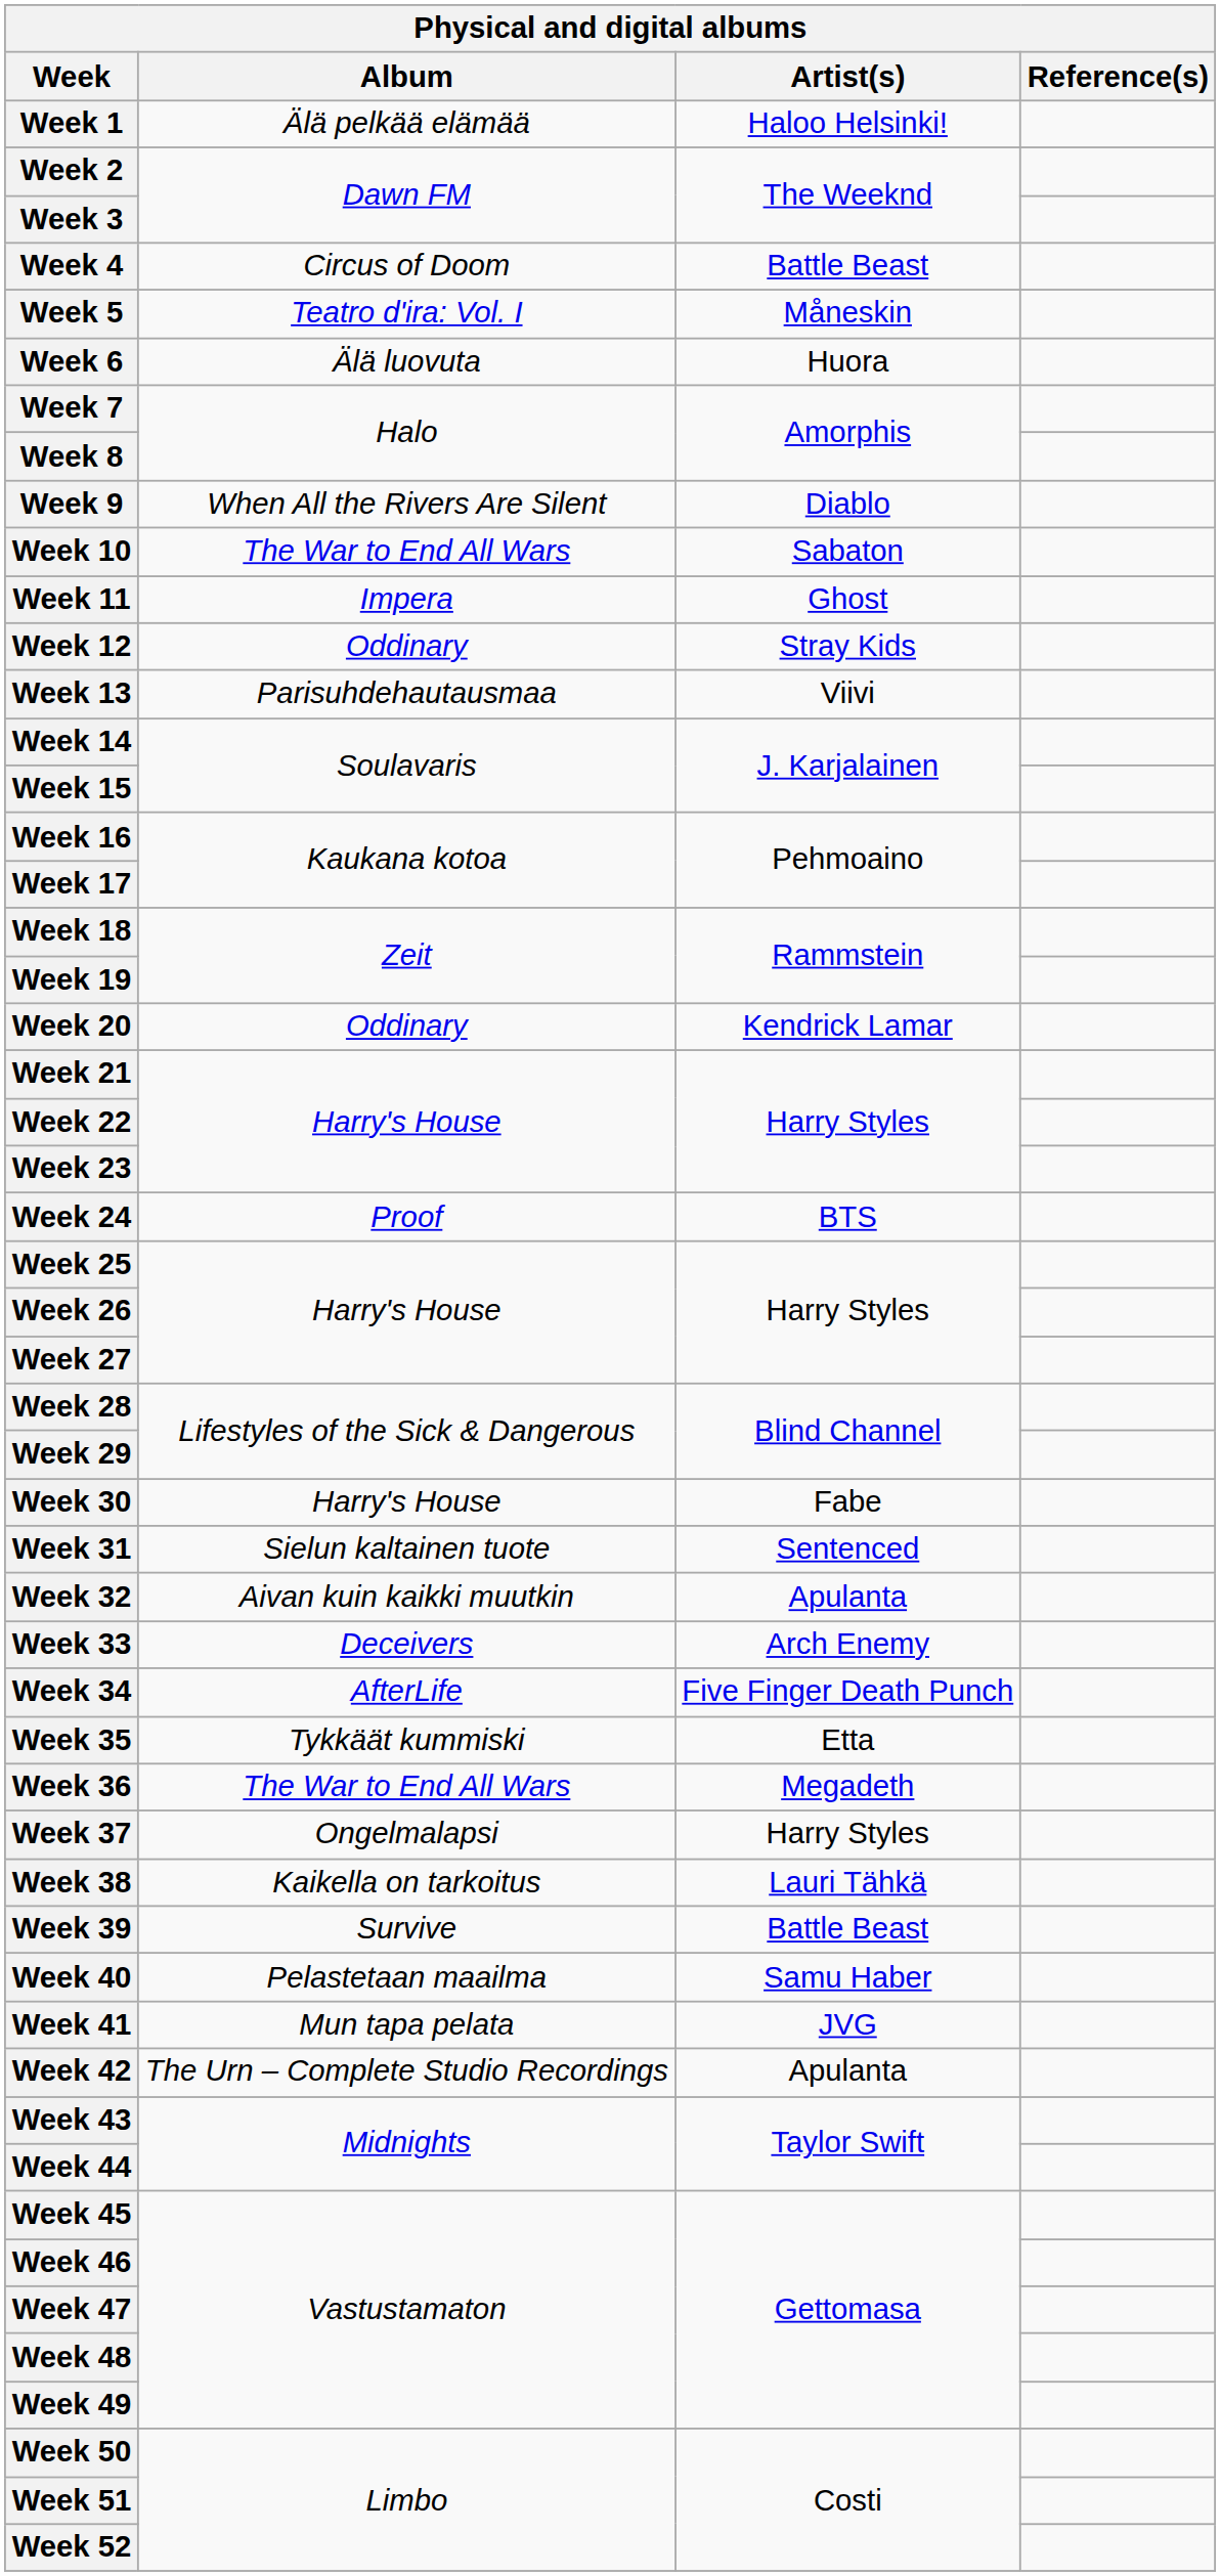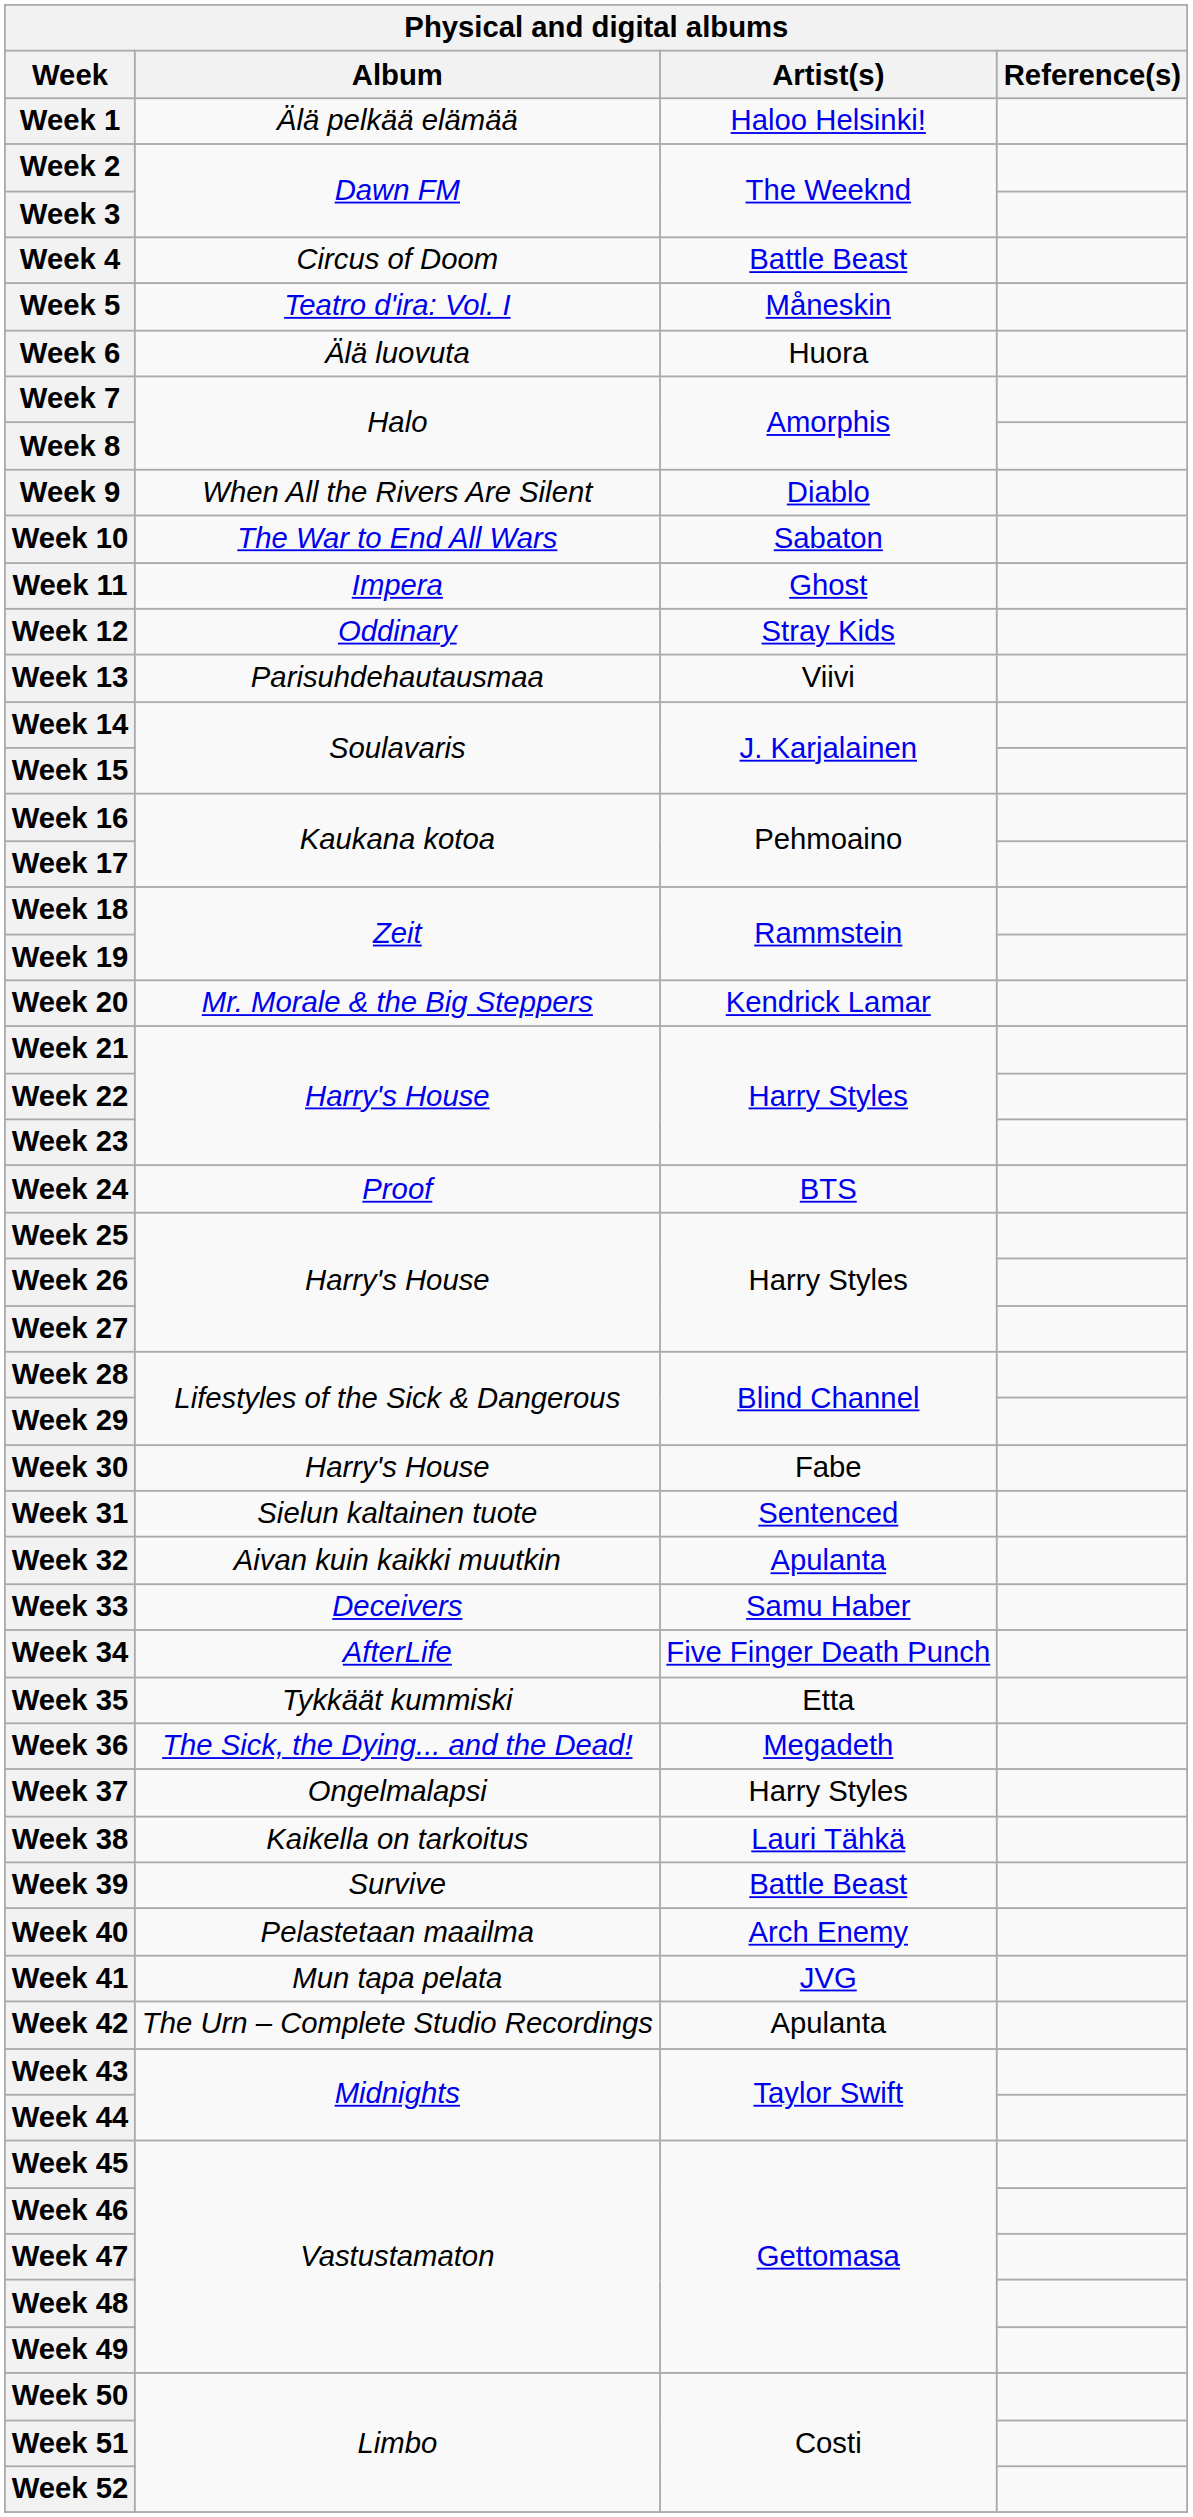 <table class="wikitable plainrowheaders" style="text-align:center">
 <tr>
 <th colspan="4">Physical and digital albums</th>
 </tr>
 <tr>
 <th>Week</th>
 <th>Album</th>
 <th>Artist(s)</th>
 <th>Reference(s)</th>
 </tr>
 <tr>
 <th scope="row">Week 1</th>
 <td><em>Älä pelkää elämää</em></td>
 <td><a href='#'>Haloo Helsinki!</a></td>
 <td></td>
 </tr>
 <tr>
 <th scope="row">Week 2</th>
 <td rowspan="2"><em><a href='#'>Dawn FM</a></em></td>
 <td rowspan="2"><a href='#'>The Weeknd</a></td>
 <td></td>
 </tr>
 <tr>
 <th scope="row">Week 3</th>
 <td></td>
 </tr>
 <tr>
 <th scope="row">Week 4</th>
 <td><em>Circus of Doom</em></td>
 <td><a href='#'>Battle Beast</a></td>
 <td></td>
 </tr>
 <tr>
 <th scope="row">Week 5</th>
 <td><em><a href='#'>Teatro d'ira: Vol. I</a></em></td>
 <td><a href='#'>Måneskin</a></td>
 <td></td>
 </tr>
 <tr>
 <th scope="row">Week 6</th>
 <td><em>Älä luovuta</em></td>
 <td>Huora</td>
 <td></td>
 </tr>
 <tr>
 <th scope="row">Week 7</th>
 <td rowspan="2"><em>Halo</em></td>
 <td rowspan="2"><a href='#'>Amorphis</a></td>
 <td></td>
 </tr>
 <tr>
 <th scope="row">Week 8</th>
 <td></td>
 </tr>
 <tr>
 <th scope="row">Week 9</th>
 <td><em>When All the Rivers Are Silent</em></td>
 <td><a href='#'>Diablo</a></td>
 <td></td>
 </tr>
 <tr>
 <th scope="row">Week 10</th>
 <td><em><a href='#'>The War to End All Wars</a></em></td>
 <td><a href='#'>Sabaton</a></td>
 <td></td>
 </tr>
 <tr>
 <th scope="row">Week 11</th>
 <td><em><a href='#'>Impera</a></em></td>
 <td><a href='#'>Ghost</a></td>
 <td></td>
 </tr>
 <tr>
 <th scope="row">Week 12</th>
 <td><em><a href='#'>Oddinary</a></em></td>
 <td><a href='#'>Stray Kids</a></td>
 <td></td>
 </tr>
 <tr>
 <th scope="row">Week 13</th>
 <td><em>Parisuhdehautausmaa</em></td>
 <td>Viivi</td>
 <td></td>
 </tr>
 <tr>
 <th scope="row">Week 14</th>
 <td rowspan="2"><em>Soulavaris</em></td>
 <td rowspan="2"><a href='#'>J. Karjalainen</a></td>
 <td></td>
 </tr>
 <tr>
 <th scope="row">Week 15</th>
 <td></td>
 </tr>
 <tr>
 <th scope="row">Week 16</th>
 <td rowspan="2"><em>Kaukana kotoa</em></td>
 <td rowspan="2">Pehmoaino</td>
 <td></td>
 </tr>
 <tr>
 <th scope="row">Week 17</th>
 <td></td>
 </tr>
 <tr>
 <th scope="row">Week 18</th>
 <td rowspan="2"><em><a href='#'>Zeit</a></em></td>
 <td rowspan="2"><a href='#'>Rammstein</a></td>
 <td></td>
 </tr>
 <tr>
 <th scope="row">Week 19</th>
 <td></td>
 </tr>
 <tr>
 <th scope="row">Week 20</th>
-<td><em><a href='#'>Oddinary</a></em></td>
+<td><em><a href='#'>Mr. Morale & the Big Steppers</a></em></td>
 <td><a href='#'>Kendrick Lamar</a></td>
 <td></td>
 </tr>
 <tr>
 <th scope="row">Week 21</th>
 <td rowspan="3"><em><a href='#'>Harry's House</a></em></td>
 <td rowspan="3"><a href='#'>Harry Styles</a></td>
 <td></td>
 </tr>
 <tr>
 <th scope="row">Week 22</th>
 <td></td>
 </tr>
 <tr>
 <th scope="row">Week 23</th>
 <td></td>
 </tr>
 <tr>
 <th scope="row">Week 24</th>
 <td><em><a href='#'>Proof</a></em></td>
 <td><a href='#'>BTS</a></td>
 <td></td>
 </tr>
 <tr>
 <th scope="row">Week 25</th>
 <td rowspan="3"><em>Harry's House</em></td>
 <td rowspan="3">Harry Styles</td>
 <td></td>
 </tr>
 <tr>
 <th scope="row">Week 26</th>
 <td></td>
 </tr>
 <tr>
 <th scope="row">Week 27</th>
 <td></td>
 </tr>
 <tr>
 <th scope="row">Week 28</th>
 <td rowspan="2"><em>Lifestyles of the Sick & Dangerous</em></td>
 <td rowspan="2"><a href='#'>Blind Channel</a></td>
 <td></td>
 </tr>
 <tr>
 <th scope="row">Week 29</th>
 <td></td>
 </tr>
 <tr>
 <th scope="row">Week 30</th>
 <td><em>Harry's House</em></td>
 <td>Fabe</td>
 <td></td>
 </tr>
 <tr>
 <th scope="row">Week 31</th>
 <td><em>Sielun kaltainen tuote</em></td>
 <td><a href='#'>Sentenced</a></td>
 <td></td>
 </tr>
 <tr>
 <th scope="row">Week 32</th>
 <td><em>Aivan kuin kaikki muutkin</em></td>
 <td><a href='#'>Apulanta</a></td>
 <td></td>
 </tr>
 <tr>
 <th scope="row">Week 33</th>
 <td><em><a href='#'>Deceivers</a></em></td>
-<td><a href='#'>Arch Enemy</a></td>
+<td><a href='#'>Samu Haber</a></td>
 <td></td>
 </tr>
 <tr>
 <th scope="row">Week 34</th>
 <td><em><a href='#'>AfterLife</a></em></td>
 <td><a href='#'>Five Finger Death Punch</a></td>
 <td></td>
 </tr>
 <tr>
 <th scope="row">Week 35</th>
 <td><em>Tykkäät kummiski</em></td>
 <td>Etta</td>
 <td></td>
 </tr>
 <tr>
 <th scope="row">Week 36</th>
-<td><em><a href='#'>The War to End All Wars</a></em></td>
+<td><em><a href='#'>The Sick, the Dying... and the Dead!</a></em></td>
 <td><a href='#'>Megadeth</a></td>
 <td></td>
 </tr>
 <tr>
 <th scope="row">Week 37</th>
 <td><em>Ongelmalapsi</em></td>
 <td>Harry Styles</td>
 <td></td>
 </tr>
 <tr>
 <th scope="row">Week 38</th>
 <td><em>Kaikella on tarkoitus</em></td>
 <td><a href='#'>Lauri Tähkä</a></td>
 <td></td>
 </tr>
 <tr>
 <th scope="row">Week 39</th>
 <td><em>Survive</em></td>
 <td><a href='#'>Battle Beast</a></td>
 <td></td>
 </tr>
 <tr>
 <th scope="row">Week 40</th>
 <td><em>Pelastetaan maailma</em></td>
-<td><a href='#'>Samu Haber</a></td>
+<td><a href='#'>Arch Enemy</a></td>
 <td></td>
 </tr>
 <tr>
 <th scope="row">Week 41</th>
 <td><em>Mun tapa pelata</em></td>
 <td><a href='#'>JVG</a></td>
 <td></td>
 </tr>
 <tr>
 <th scope="row">Week 42</th>
 <td><em>The Urn – Complete Studio Recordings</em></td>
 <td>Apulanta</td>
 <td></td>
 </tr>
 <tr>
 <th scope="row">Week 43</th>
 <td rowspan="2"><em><a href='#'>Midnights</a></em></td>
 <td rowspan="2"><a href='#'>Taylor Swift</a></td>
 <td></td>
 </tr>
 <tr>
 <th scope="row">Week 44</th>
 <td></td>
 </tr>
 <tr>
 <th scope="row">Week 45</th>
 <td rowspan="5"><em>Vastustamaton</em></td>
 <td rowspan="5"><a href='#'>Gettomasa</a></td>
 <td></td>
 </tr>
 <tr>
 <th scope="row">Week 46</th>
 <td></td>
 </tr>
 <tr>
 <th scope="row">Week 47</th>
 <td></td>
 </tr>
 <tr>
 <th scope="row">Week 48</th>
 <td></td>
 </tr>
 <tr>
 <th scope="row">Week 49</th>
 <td></td>
 </tr>
 <tr>
 <th scope="row">Week 50</th>
 <td rowspan="3"><em>Limbo</em></td>
 <td rowspan="3">Costi</td>
 <td></td>
 </tr>
 <tr>
 <th scope="row">Week 51</th>
 <td></td>
 </tr>
 <tr>
 <th scope="row">Week 52</th>
 <td></td>
 </tr>
 </table>
